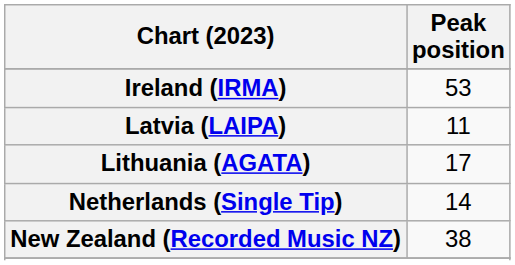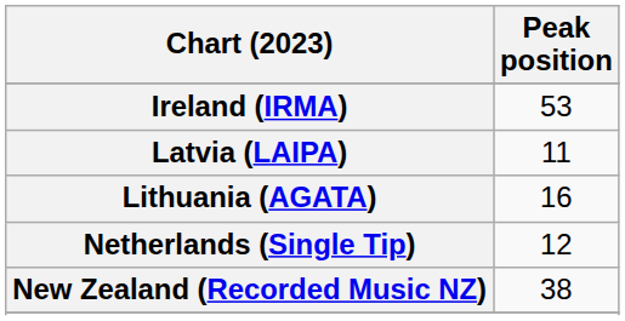 <table class="wikitable sortable plainrowheaders" style="text-align:center">
 <tr>
 <th scope="col">Chart (2023)</th>
 <th scope="col">Peak<br>position</th>
 </tr>
 <tr>
 </tr>
 <tr>
 </tr>
 <tr>
 <th scope="row">Ireland (<a href='#'>IRMA</a>)</th>
 <td>53</td>
 </tr>
 <tr>
 <th scope="row">Latvia (<a href='#'>LAIPA</a>)</th>
 <td>11</td>
 </tr>
 <tr>
 <th scope="row">Lithuania (<a href='#'>AGATA</a>)</th>
-<td>17</td>
+<td>16</td>
 </tr>
 <tr>
 <th scope="row">Netherlands (<a href='#'>Single Tip</a>)</th>
-<td>14</td>
+<td>12</td>
 </tr>
 <tr>
 <th scope="row">New Zealand (<a href='#'>Recorded Music NZ</a>)</th>
 <td>38</td>
 </tr>
 <tr>
 </tr>
 <tr>
 </tr>
 <tr>
 </tr>
 <tr>
 </tr>
 <tr>
 </tr>
 <tr>
 </tr>
 </table>
